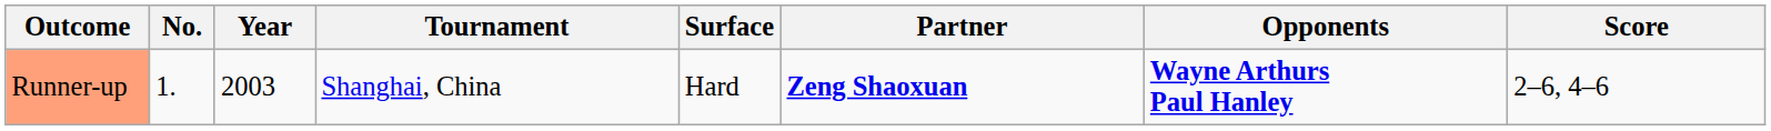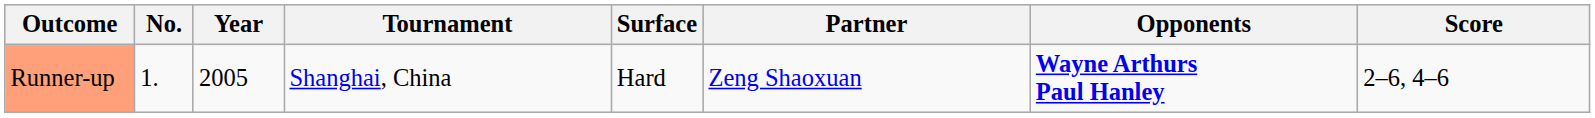 <table class="sortable wikitable" style=font-size:97%>
 <tr>
 <th style="width:75px">Outcome</th>
 <th style="width:30px">No.</th>
 <th style="width:50px">Year</th>
 <th style="width:200px">Tournament</th>
 <th style="width:50px">Surface</th>
 <th style="width:200px">Partner</th>
 <th style="width:200px">Opponents</th>
 <th style="width:140px">Score</th>
 </tr>
 <tr>
 <td style="background:#ffa07a;">Runner-up</td>
 <td>1.</td>
-<td>2003</td>
+<td>2005</td>
 <td><a href='#'>Shanghai</a>, China</td>
 <td>Hard</td>
-<td><strong> <a href='#'>Zeng Shaoxuan</a></strong></td>
+<td> <a href='#'>Zeng Shaoxuan</a></td>
 <td><strong> <a href='#'>Wayne Arthurs</a><br> <a href='#'>Paul Hanley</a></strong></td>
 <td>2–6, 4–6</td>
 </tr>
 </table>
